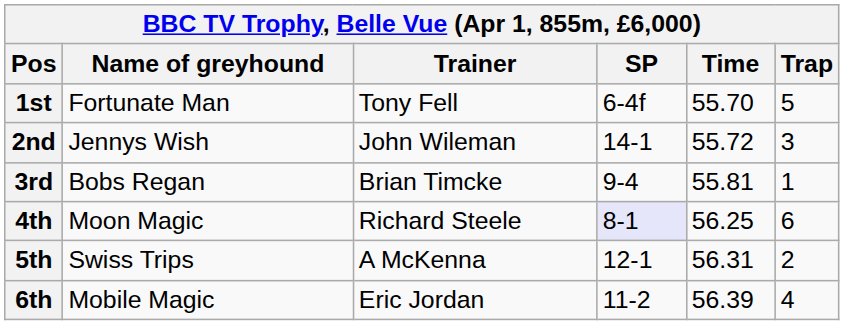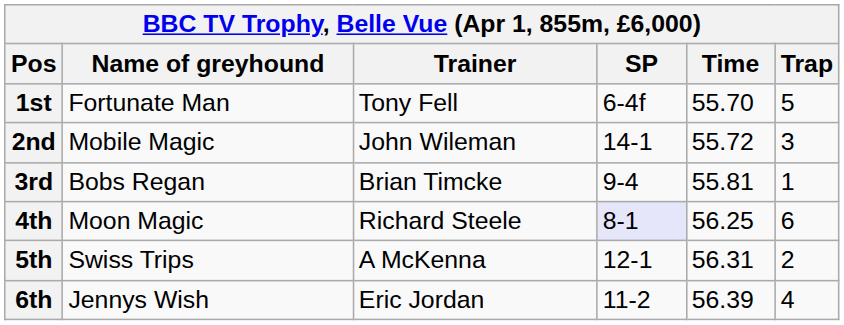 <table class="wikitable">
 <tr>
 <th colspan="6"><a href='#'>BBC TV Trophy</a>, <a href='#'>Belle Vue</a> (Apr 1, 855m, £6,000)</th>
 </tr>
 <tr>
 <th width=30>Pos</th>
 <th width=180>Name of greyhound</th>
 <th width=150>Trainer</th>
 <th width=50>SP</th>
 <th width=50>Time</th>
 <th width=30>Trap</th>
 </tr>
 <tr>
 <th>1st</th>
 <td>Fortunate Man</td>
 <td>Tony Fell</td>
 <td>6-4f</td>
 <td>55.70</td>
 <td>5</td>
 </tr>
 <tr>
 <th>2nd</th>
-<td>Jennys Wish</td>
+<td>Mobile Magic</td>
 <td>John Wileman</td>
 <td>14-1</td>
 <td>55.72</td>
 <td>3</td>
 </tr>
 <tr>
 <th>3rd</th>
 <td>Bobs Regan</td>
 <td>Brian Timcke</td>
 <td>9-4</td>
 <td>55.81</td>
 <td>1</td>
 </tr>
 <tr>
 <th>4th</th>
 <td>Moon Magic</td>
 <td>Richard Steele</td>
 <td style="background: lavender;">8-1</td>
 <td>56.25</td>
 <td>6</td>
 </tr>
 <tr>
 <th>5th</th>
 <td>Swiss Trips</td>
 <td>A McKenna</td>
 <td>12-1</td>
 <td>56.31</td>
 <td>2</td>
 </tr>
 <tr>
 <th>6th</th>
-<td>Mobile Magic</td>
+<td>Jennys Wish</td>
 <td>Eric Jordan</td>
 <td>11-2</td>
 <td>56.39</td>
 <td>4</td>
 </tr>
 </table>
